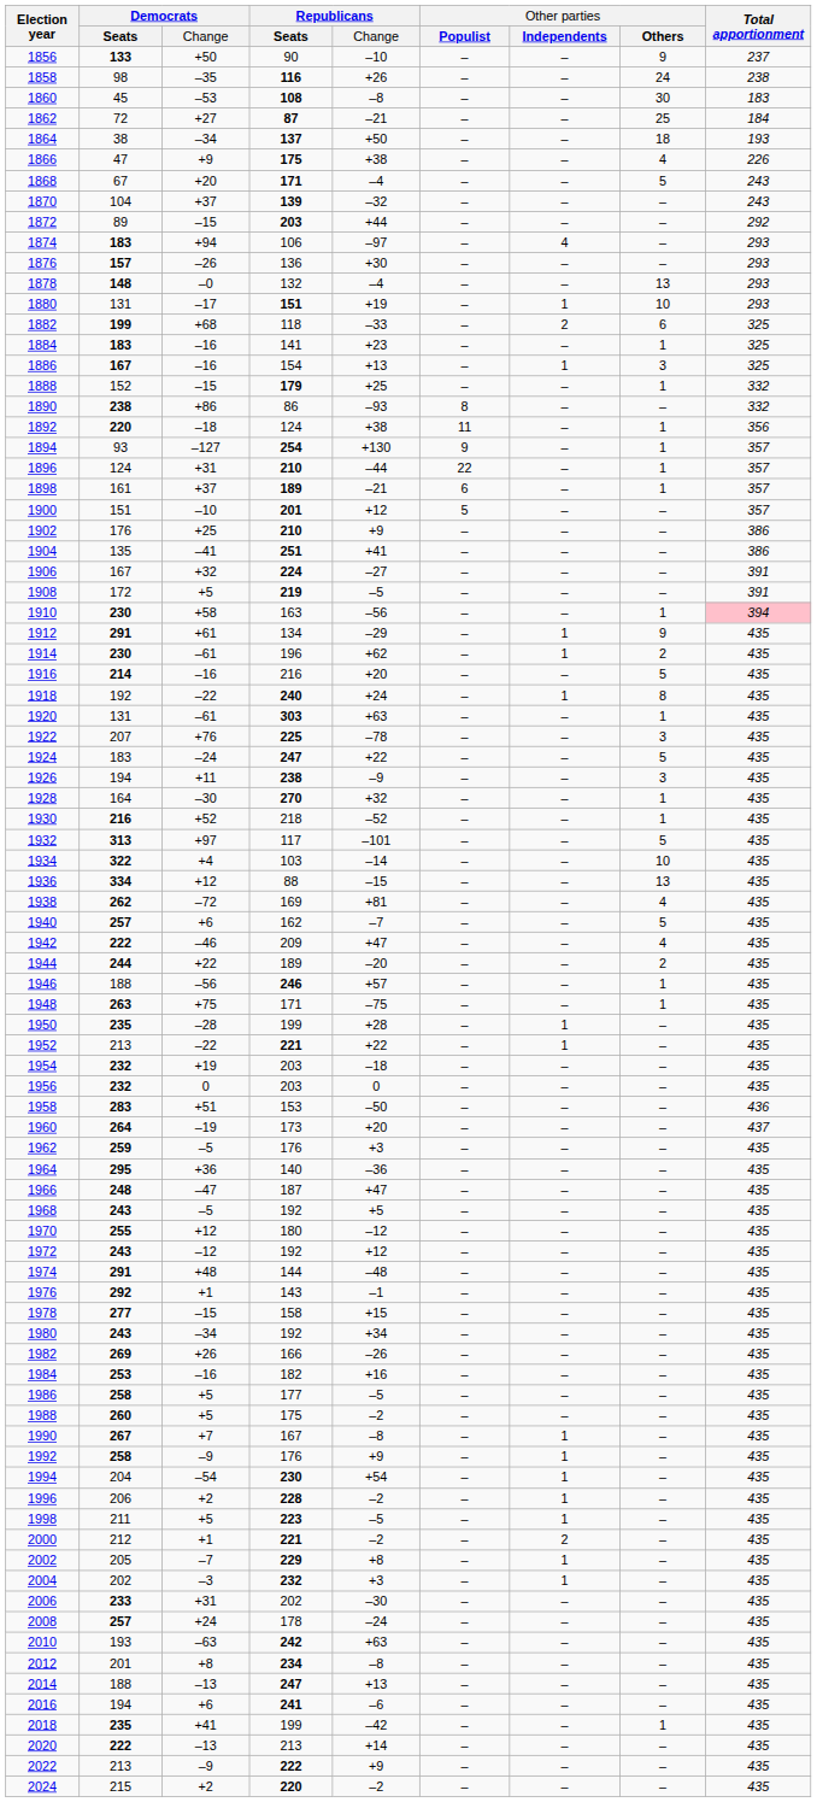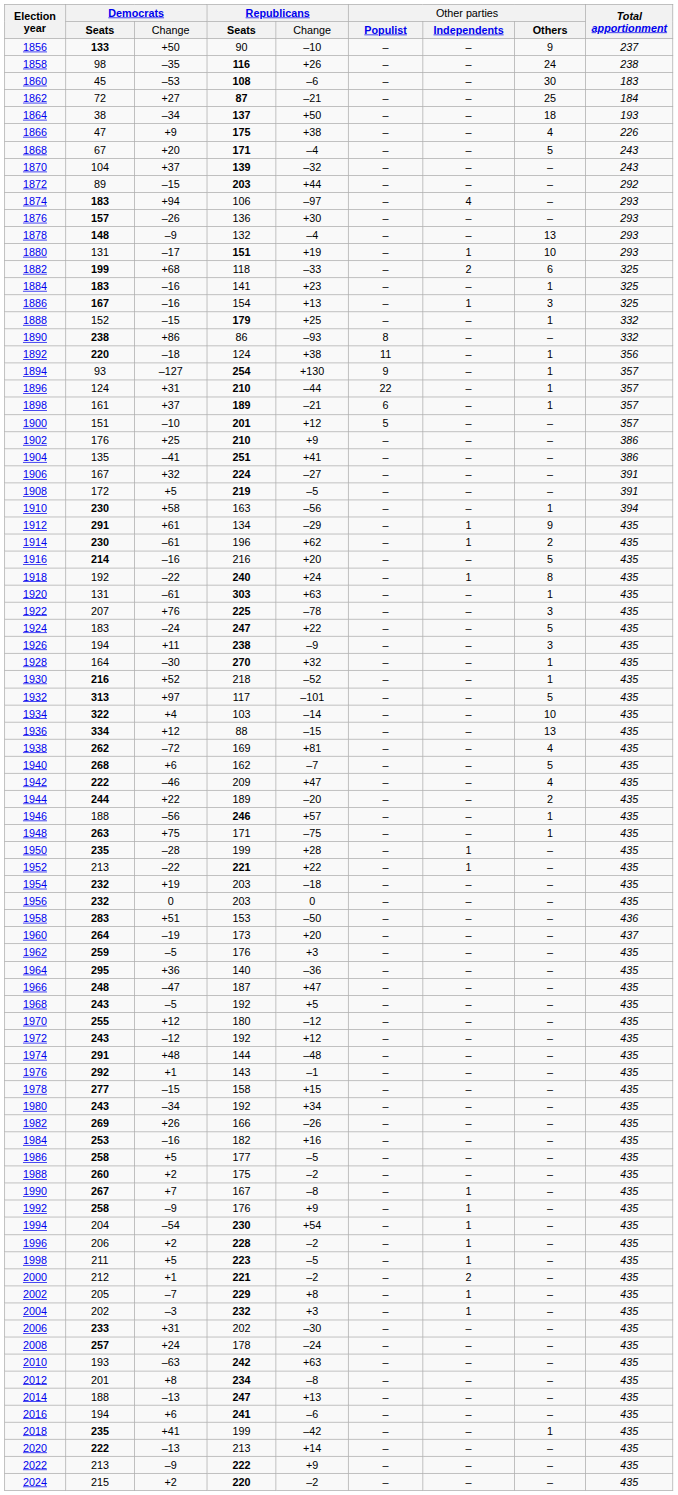 <table class="wikitable sortable" style="width:62em; margin: 1em auto 1em auto; font-size:95%; text-align:center;">
 <tr>
 <th rowspan="2" style="width:6em;">Election<br>year</th>
 <th colspan="2" style="width:16em;"><a href='#'>Democrats</a></th>
 <th colspan="2" style="width:16em;"><a href='#'>Republicans</a></th>
 <td colspan="3" style="width:16em; background:#F2F2F2;">Other parties</td>
 <th rowspan="2" style="width:8em;"><em>Total<br><a href='#'>apportionment</a></em></th>
 </tr>
 <tr>
 <th style="width:8em;">Seats</th>
 <td style="width:8em; background:#F2F2F2;">Change</td>
 <th style="width:8em;">Seats</th>
 <td style="width:8em; background:#F2F2F2;">Change</td>
 <th style="width:8em;"><a href='#'>Populist</a></th>
 <th style="width:9em;"><a href='#'>Independents</a></th>
 <th style="width:8em;">Others</th>
 </tr>
 <tr>
 <td><a href='#'>1856</a></td>
 <td><strong>133</strong></td>
 <td>+50</td>
 <td>90</td>
 <td>–10</td>
 <td>–</td>
 <td>–</td>
 <td>9</td>
 <td><em>237</em></td>
 </tr>
 <tr>
 <td><a href='#'>1858</a></td>
 <td>98</td>
 <td>–35</td>
 <td><strong>116</strong></td>
 <td>+26</td>
 <td>–</td>
 <td>–</td>
 <td>24</td>
 <td><em>238</em></td>
 </tr>
 <tr>
 <td><a href='#'>1860</a></td>
 <td>45</td>
 <td>–53</td>
 <td><strong>108</strong></td>
-<td>–8</td>
+<td>–6</td>
 <td>–</td>
 <td>–</td>
 <td>30</td>
 <td><em>183</em></td>
 </tr>
 <tr>
 <td><a href='#'>1862</a></td>
 <td>72</td>
 <td>+27</td>
 <td><strong>87</strong></td>
 <td>–21</td>
 <td>–</td>
 <td>–</td>
 <td>25</td>
 <td><em>184</em></td>
 </tr>
 <tr>
 <td><a href='#'>1864</a></td>
 <td>38</td>
 <td>–34</td>
 <td><strong>137</strong></td>
 <td>+50</td>
 <td>–</td>
 <td>–</td>
 <td>18</td>
 <td><em>193</em></td>
 </tr>
 <tr>
 <td><a href='#'>1866</a></td>
 <td>47</td>
 <td>+9</td>
 <td><strong>175</strong></td>
 <td>+38</td>
 <td>–</td>
 <td>–</td>
 <td>4</td>
 <td><em>226</em></td>
 </tr>
 <tr>
 <td><a href='#'>1868</a></td>
 <td>67</td>
 <td>+20</td>
 <td><strong>171</strong></td>
 <td>–4</td>
 <td>–</td>
 <td>–</td>
 <td>5</td>
 <td><em>243</em></td>
 </tr>
 <tr>
 <td><a href='#'>1870</a></td>
 <td>104</td>
 <td>+37</td>
 <td><strong>139</strong></td>
 <td>–32</td>
 <td>–</td>
 <td>–</td>
 <td>–</td>
 <td><em>243</em></td>
 </tr>
 <tr>
 <td><a href='#'>1872</a></td>
 <td>89</td>
 <td>–15</td>
 <td><strong>203</strong></td>
 <td>+44</td>
 <td>–</td>
 <td>–</td>
 <td>–</td>
 <td><em>292</em></td>
 </tr>
 <tr>
 <td><a href='#'>1874</a></td>
 <td><strong>183</strong></td>
 <td>+94</td>
 <td>106</td>
 <td>–97</td>
 <td>–</td>
 <td>4</td>
 <td>–</td>
 <td><em>293</em></td>
 </tr>
 <tr>
 <td><a href='#'>1876</a></td>
 <td><strong>157</strong></td>
 <td>–26</td>
 <td>136</td>
 <td>+30</td>
 <td>–</td>
 <td>–</td>
 <td>–</td>
 <td><em>293</em></td>
 </tr>
 <tr>
 <td><a href='#'>1878</a></td>
 <td><strong>148</strong></td>
-<td>–0</td>
+<td>–9</td>
 <td>132</td>
 <td>–4</td>
 <td>–</td>
 <td>–</td>
 <td>13</td>
 <td><em>293</em></td>
 </tr>
 <tr>
 <td><a href='#'>1880</a></td>
 <td>131</td>
 <td>–17</td>
 <td><strong>151</strong></td>
 <td>+19</td>
 <td>–</td>
 <td>1</td>
 <td>10</td>
 <td><em>293</em></td>
 </tr>
 <tr>
 <td><a href='#'>1882</a></td>
 <td><strong>199</strong></td>
 <td>+68</td>
 <td>118</td>
 <td>–33</td>
 <td>–</td>
 <td>2</td>
 <td>6</td>
 <td><em>325</em></td>
 </tr>
 <tr>
 <td><a href='#'>1884</a></td>
 <td><strong>183</strong></td>
 <td>–16</td>
 <td>141</td>
 <td>+23</td>
 <td>–</td>
 <td>–</td>
 <td>1</td>
 <td><em>325</em></td>
 </tr>
 <tr>
 <td><a href='#'>1886</a></td>
 <td><strong>167</strong></td>
 <td>–16</td>
 <td>154</td>
 <td>+13</td>
 <td>–</td>
 <td>1</td>
 <td>3</td>
 <td><em>325</em></td>
 </tr>
 <tr>
 <td><a href='#'>1888</a></td>
 <td>152</td>
 <td>–15</td>
 <td><strong>179</strong></td>
 <td>+25</td>
 <td>–</td>
 <td>–</td>
 <td>1</td>
 <td><em>332</em></td>
 </tr>
 <tr>
 <td><a href='#'>1890</a></td>
 <td><strong>238</strong></td>
 <td>+86</td>
 <td>86</td>
 <td>–93</td>
 <td>8</td>
 <td>–</td>
 <td>–</td>
 <td><em>332</em></td>
 </tr>
 <tr>
 <td><a href='#'>1892</a></td>
 <td><strong>220</strong></td>
 <td>–18</td>
 <td>124</td>
 <td>+38</td>
 <td>11</td>
 <td>–</td>
 <td>1</td>
 <td><em>356</em></td>
 </tr>
 <tr>
 <td><a href='#'>1894</a></td>
 <td>93</td>
 <td>–127</td>
 <td><strong>254</strong></td>
 <td>+130</td>
 <td>9</td>
 <td>–</td>
 <td>1</td>
 <td><em>357</em></td>
 </tr>
 <tr>
 <td><a href='#'>1896</a></td>
 <td>124</td>
 <td>+31</td>
 <td><strong>210</strong></td>
 <td>–44</td>
 <td>22</td>
 <td>–</td>
 <td>1</td>
 <td><em>357</em></td>
 </tr>
 <tr>
 <td><a href='#'>1898</a></td>
 <td>161</td>
 <td>+37</td>
 <td><strong>189</strong></td>
 <td>–21</td>
 <td>6</td>
 <td>–</td>
 <td>1</td>
 <td><em>357</em></td>
 </tr>
 <tr>
 <td><a href='#'>1900</a></td>
 <td>151</td>
 <td>–10</td>
 <td><strong>201</strong></td>
 <td>+12</td>
 <td>5</td>
 <td>–</td>
 <td>–</td>
 <td><em>357</em></td>
 </tr>
 <tr>
 <td><a href='#'>1902</a></td>
 <td>176</td>
 <td>+25</td>
 <td><strong>210</strong></td>
 <td>+9</td>
 <td>–</td>
 <td>–</td>
 <td>–</td>
 <td><em>386</em></td>
 </tr>
 <tr>
 <td><a href='#'>1904</a></td>
 <td>135</td>
 <td>–41</td>
 <td><strong>251</strong></td>
 <td>+41</td>
 <td>–</td>
 <td>–</td>
 <td>–</td>
 <td><em>386</em></td>
 </tr>
 <tr>
 <td><a href='#'>1906</a></td>
 <td>167</td>
 <td>+32</td>
 <td><strong>224</strong></td>
 <td>–27</td>
 <td>–</td>
 <td>–</td>
 <td>–</td>
 <td><em>391</em></td>
 </tr>
 <tr>
 <td><a href='#'>1908</a></td>
 <td>172</td>
 <td>+5</td>
 <td><strong>219</strong></td>
 <td>–5</td>
 <td>–</td>
 <td>–</td>
 <td>–</td>
 <td><em>391</em></td>
 </tr>
 <tr>
 <td><a href='#'>1910</a></td>
 <td><strong>230</strong></td>
 <td>+58</td>
 <td>163</td>
 <td>–56</td>
 <td>–</td>
 <td>–</td>
 <td>1</td>
-<td style="background: pink;"><em>394</em></td>
+<td><em>394</em></td>
 </tr>
 <tr>
 <td><a href='#'>1912</a></td>
 <td><strong>291</strong></td>
 <td>+61</td>
 <td>134</td>
 <td>–29</td>
 <td>–</td>
 <td>1</td>
 <td>9</td>
 <td><em>435</em></td>
 </tr>
 <tr>
 <td><a href='#'>1914</a></td>
 <td><strong>230</strong></td>
 <td>–61</td>
 <td>196</td>
 <td>+62</td>
 <td>–</td>
 <td>1</td>
 <td>2</td>
 <td><em>435</em></td>
 </tr>
 <tr>
 <td><a href='#'>1916</a></td>
 <td><strong>214</strong></td>
 <td>–16</td>
 <td>216</td>
 <td>+20</td>
 <td>–</td>
 <td>–</td>
 <td>5</td>
 <td><em>435</em></td>
 </tr>
 <tr>
 <td><a href='#'>1918</a></td>
 <td>192</td>
 <td>–22</td>
 <td><strong>240</strong></td>
 <td>+24</td>
 <td>–</td>
 <td>1</td>
 <td>8</td>
 <td><em>435</em></td>
 </tr>
 <tr>
 <td><a href='#'>1920</a></td>
 <td>131</td>
 <td>–61</td>
 <td><strong>303</strong></td>
 <td>+63</td>
 <td>–</td>
 <td>–</td>
 <td>1</td>
 <td><em>435</em></td>
 </tr>
 <tr>
 <td><a href='#'>1922</a></td>
 <td>207</td>
 <td>+76</td>
 <td><strong>225</strong></td>
 <td>–78</td>
 <td>–</td>
 <td>–</td>
 <td>3</td>
 <td><em>435</em></td>
 </tr>
 <tr>
 <td><a href='#'>1924</a></td>
 <td>183</td>
 <td>–24</td>
 <td><strong>247</strong></td>
 <td>+22</td>
 <td>–</td>
 <td>–</td>
 <td>5</td>
 <td><em>435</em></td>
 </tr>
 <tr>
 <td><a href='#'>1926</a></td>
 <td>194</td>
 <td>+11</td>
 <td><strong>238</strong></td>
 <td>–9</td>
 <td>–</td>
 <td>–</td>
 <td>3</td>
 <td><em>435</em></td>
 </tr>
 <tr>
 <td><a href='#'>1928</a></td>
 <td>164</td>
 <td>–30</td>
 <td><strong>270</strong></td>
 <td>+32</td>
 <td>–</td>
 <td>–</td>
 <td>1</td>
 <td><em>435</em></td>
 </tr>
 <tr>
 <td><a href='#'>1930</a></td>
 <td><strong>216</strong></td>
 <td>+52</td>
 <td>218</td>
 <td>–52</td>
 <td>–</td>
 <td>–</td>
 <td>1</td>
 <td><em>435</em></td>
 </tr>
 <tr>
 <td><a href='#'>1932</a></td>
 <td><strong>313</strong></td>
 <td>+97</td>
 <td>117</td>
 <td>–101</td>
 <td>–</td>
 <td>–</td>
 <td>5</td>
 <td><em>435</em></td>
 </tr>
 <tr>
 <td><a href='#'>1934</a></td>
 <td><strong>322</strong></td>
 <td>+4</td>
 <td>103</td>
 <td>–14</td>
 <td>–</td>
 <td>–</td>
 <td>10</td>
 <td><em>435</em></td>
 </tr>
 <tr>
 <td><a href='#'>1936</a></td>
 <td><strong>334</strong></td>
 <td>+12</td>
 <td>88</td>
 <td>–15</td>
 <td>–</td>
 <td>–</td>
 <td>13</td>
 <td><em>435</em></td>
 </tr>
 <tr>
 <td><a href='#'>1938</a></td>
 <td><strong>262</strong></td>
 <td>–72</td>
 <td>169</td>
 <td>+81</td>
 <td>–</td>
 <td>–</td>
 <td>4</td>
 <td><em>435</em></td>
 </tr>
 <tr>
 <td><a href='#'>1940</a></td>
-<td><strong>257</strong></td>
+<td><strong>268</strong></td>
 <td>+6</td>
 <td>162</td>
 <td>–7</td>
 <td>–</td>
 <td>–</td>
 <td>5</td>
 <td><em>435</em></td>
 </tr>
 <tr>
 <td><a href='#'>1942</a></td>
 <td><strong>222</strong></td>
 <td>–46</td>
 <td>209</td>
 <td>+47</td>
 <td>–</td>
 <td>–</td>
 <td>4</td>
 <td><em>435</em></td>
 </tr>
 <tr>
 <td><a href='#'>1944</a></td>
 <td><strong>244</strong></td>
 <td>+22</td>
 <td>189</td>
 <td>–20</td>
 <td>–</td>
 <td>–</td>
 <td>2</td>
 <td><em>435</em></td>
 </tr>
 <tr>
 <td><a href='#'>1946</a></td>
 <td>188</td>
 <td>–56</td>
 <td><strong>246</strong></td>
 <td>+57</td>
 <td>–</td>
 <td>–</td>
 <td>1</td>
 <td><em>435</em></td>
 </tr>
 <tr>
 <td><a href='#'>1948</a></td>
 <td><strong>263</strong></td>
 <td>+75</td>
 <td>171</td>
 <td>–75</td>
 <td>–</td>
 <td>–</td>
 <td>1</td>
 <td><em>435</em></td>
 </tr>
 <tr>
 <td><a href='#'>1950</a></td>
 <td><strong>235</strong></td>
 <td>–28</td>
 <td>199</td>
 <td>+28</td>
 <td>–</td>
 <td>1</td>
 <td>–</td>
 <td><em>435</em></td>
 </tr>
 <tr>
 <td><a href='#'>1952</a></td>
 <td>213</td>
 <td>–22</td>
 <td><strong>221</strong></td>
 <td>+22</td>
 <td>–</td>
 <td>1</td>
 <td>–</td>
 <td><em>435</em></td>
 </tr>
 <tr>
 <td><a href='#'>1954</a></td>
 <td><strong>232</strong></td>
 <td>+19</td>
 <td>203</td>
 <td>–18</td>
 <td>–</td>
 <td>–</td>
 <td>–</td>
 <td><em>435</em></td>
 </tr>
 <tr>
 <td><a href='#'>1956</a></td>
 <td><strong>232</strong></td>
 <td>0</td>
 <td>203</td>
 <td>0</td>
 <td>–</td>
 <td>–</td>
 <td>–</td>
 <td><em>435</em></td>
 </tr>
 <tr>
 <td><a href='#'>1958</a></td>
 <td><strong>283</strong></td>
 <td>+51</td>
 <td>153</td>
 <td>–50</td>
 <td>–</td>
 <td>–</td>
 <td>–</td>
 <td><em>436</em></td>
 </tr>
 <tr>
 <td><a href='#'>1960</a></td>
 <td><strong>264</strong></td>
 <td>–19</td>
 <td>173</td>
 <td>+20</td>
 <td>–</td>
 <td>–</td>
 <td>–</td>
 <td><em>437</em></td>
 </tr>
 <tr>
 <td><a href='#'>1962</a></td>
 <td><strong>259</strong></td>
 <td>–5</td>
 <td>176</td>
 <td>+3</td>
 <td>–</td>
 <td>–</td>
 <td>–</td>
 <td><em>435</em></td>
 </tr>
 <tr>
 <td><a href='#'>1964</a></td>
 <td><strong>295</strong></td>
 <td>+36</td>
 <td>140</td>
 <td>–36</td>
 <td>–</td>
 <td>–</td>
 <td>–</td>
 <td><em>435</em></td>
 </tr>
 <tr>
 <td><a href='#'>1966</a></td>
 <td><strong>248</strong></td>
 <td>–47</td>
 <td>187</td>
 <td>+47</td>
 <td>–</td>
 <td>–</td>
 <td>–</td>
 <td><em>435</em></td>
 </tr>
 <tr>
 <td><a href='#'>1968</a></td>
 <td><strong>243</strong></td>
 <td>–5</td>
 <td>192</td>
 <td>+5</td>
 <td>–</td>
 <td>–</td>
 <td>–</td>
 <td><em>435</em></td>
 </tr>
 <tr>
 <td><a href='#'>1970</a></td>
 <td><strong>255</strong></td>
 <td>+12</td>
 <td>180</td>
 <td>–12</td>
 <td>–</td>
 <td>–</td>
 <td>–</td>
 <td><em>435</em></td>
 </tr>
 <tr>
 <td><a href='#'>1972</a></td>
 <td><strong>243</strong></td>
 <td>–12</td>
 <td>192</td>
 <td>+12</td>
 <td>–</td>
 <td>–</td>
 <td>–</td>
 <td><em>435</em></td>
 </tr>
 <tr>
 <td><a href='#'>1974</a></td>
 <td><strong>291</strong></td>
 <td>+48</td>
 <td>144</td>
 <td>–48</td>
 <td>–</td>
 <td>–</td>
 <td>–</td>
 <td><em>435</em></td>
 </tr>
 <tr>
 <td><a href='#'>1976</a></td>
 <td><strong>292</strong></td>
 <td>+1</td>
 <td>143</td>
 <td>–1</td>
 <td>–</td>
 <td>–</td>
 <td>–</td>
 <td><em>435</em></td>
 </tr>
 <tr>
 <td><a href='#'>1978</a></td>
 <td><strong>277</strong></td>
 <td>–15</td>
 <td>158</td>
 <td>+15</td>
 <td>–</td>
 <td>–</td>
 <td>–</td>
 <td><em>435</em></td>
 </tr>
 <tr>
 <td><a href='#'>1980</a></td>
 <td><strong>243</strong></td>
 <td>–34</td>
 <td>192</td>
 <td>+34</td>
 <td>–</td>
 <td>–</td>
 <td>–</td>
 <td><em>435</em></td>
 </tr>
 <tr>
 <td><a href='#'>1982</a></td>
 <td><strong>269</strong></td>
 <td>+26</td>
 <td>166</td>
 <td>–26</td>
 <td>–</td>
 <td>–</td>
 <td>–</td>
 <td><em>435</em></td>
 </tr>
 <tr>
 <td><a href='#'>1984</a></td>
 <td><strong>253</strong></td>
 <td>–16</td>
 <td>182</td>
 <td>+16</td>
 <td>–</td>
 <td>–</td>
 <td>–</td>
 <td><em>435</em></td>
 </tr>
 <tr>
 <td><a href='#'>1986</a></td>
 <td><strong>258</strong></td>
 <td>+5</td>
 <td>177</td>
 <td>–5</td>
 <td>–</td>
 <td>–</td>
 <td>–</td>
 <td><em>435</em></td>
 </tr>
 <tr>
 <td><a href='#'>1988</a></td>
 <td><strong>260</strong></td>
-<td>+5</td>
+<td>+2</td>
 <td>175</td>
 <td>–2</td>
 <td>–</td>
 <td>–</td>
 <td>–</td>
 <td><em>435</em></td>
 </tr>
 <tr>
 <td><a href='#'>1990</a></td>
 <td><strong>267</strong></td>
 <td>+7</td>
 <td>167</td>
 <td>–8</td>
 <td>–</td>
 <td>1</td>
 <td>–</td>
 <td><em>435</em></td>
 </tr>
 <tr>
 <td><a href='#'>1992</a></td>
 <td><strong>258</strong></td>
 <td>–9</td>
 <td>176</td>
 <td>+9</td>
 <td>–</td>
 <td>1</td>
 <td>–</td>
 <td><em>435</em></td>
 </tr>
 <tr>
 <td><a href='#'>1994</a></td>
 <td>204</td>
 <td>–54</td>
 <td><strong>230</strong></td>
 <td>+54</td>
 <td>–</td>
 <td>1</td>
 <td>–</td>
 <td><em>435</em></td>
 </tr>
 <tr>
 <td><a href='#'>1996</a></td>
 <td>206</td>
 <td>+2</td>
 <td><strong>228</strong></td>
 <td>–2</td>
 <td>–</td>
 <td>1</td>
 <td>–</td>
 <td><em>435</em></td>
 </tr>
 <tr>
 <td><a href='#'>1998</a></td>
 <td>211</td>
 <td>+5</td>
 <td><strong>223</strong></td>
 <td>–5</td>
 <td>–</td>
 <td>1</td>
 <td>–</td>
 <td><em>435</em></td>
 </tr>
 <tr>
 <td><a href='#'>2000</a></td>
 <td>212</td>
 <td>+1</td>
 <td><strong>221</strong></td>
 <td>–2</td>
 <td>–</td>
 <td>2</td>
 <td>–</td>
 <td><em>435</em></td>
 </tr>
 <tr>
 <td><a href='#'>2002</a></td>
 <td>205</td>
 <td>–7</td>
 <td><strong>229</strong></td>
 <td>+8</td>
 <td>–</td>
 <td>1</td>
 <td>–</td>
 <td><em>435</em></td>
 </tr>
 <tr>
 <td><a href='#'>2004</a></td>
 <td>202</td>
 <td>–3</td>
 <td><strong>232</strong></td>
 <td>+3</td>
 <td>–</td>
 <td>1</td>
 <td>–</td>
 <td><em>435</em></td>
 </tr>
 <tr>
 <td><a href='#'>2006</a></td>
 <td><strong>233</strong></td>
 <td>+31</td>
 <td>202</td>
 <td>–30</td>
 <td>–</td>
 <td>–</td>
 <td>–</td>
 <td><em>435</em></td>
 </tr>
 <tr>
 <td><a href='#'>2008</a></td>
 <td><strong>257</strong></td>
 <td>+24</td>
 <td>178</td>
 <td>–24</td>
 <td>–</td>
 <td>–</td>
 <td>–</td>
 <td><em>435</em></td>
 </tr>
 <tr>
 <td><a href='#'>2010</a></td>
 <td>193</td>
 <td>–63</td>
 <td><strong>242</strong></td>
 <td>+63</td>
 <td>–</td>
 <td>–</td>
 <td>–</td>
 <td><em>435</em></td>
 </tr>
 <tr>
 <td><a href='#'>2012</a></td>
 <td>201</td>
 <td>+8</td>
 <td><strong>234</strong></td>
 <td>–8</td>
 <td>–</td>
 <td>–</td>
 <td>–</td>
 <td><em>435</em></td>
 </tr>
 <tr>
 <td><a href='#'>2014</a></td>
 <td>188</td>
 <td>–13</td>
 <td><strong>247</strong></td>
 <td>+13</td>
 <td>–</td>
 <td>–</td>
 <td>–</td>
 <td><em>435</em></td>
 </tr>
 <tr>
 <td><a href='#'>2016</a></td>
 <td>194</td>
 <td>+6</td>
 <td><strong>241</strong></td>
 <td>–6</td>
 <td>–</td>
 <td>–</td>
 <td>–</td>
 <td><em>435</em></td>
 </tr>
 <tr>
 <td><a href='#'>2018</a></td>
 <td><strong>235</strong></td>
 <td>+41</td>
 <td>199</td>
 <td>–42</td>
 <td>–</td>
 <td>–</td>
 <td>1</td>
 <td><em>435</em></td>
 </tr>
 <tr>
 <td><a href='#'>2020</a></td>
 <td><strong>222</strong></td>
 <td>–13</td>
 <td>213</td>
 <td>+14</td>
 <td>–</td>
 <td>–</td>
 <td>–</td>
 <td><em>435</em></td>
 </tr>
 <tr>
 <td><a href='#'>2022</a></td>
 <td>213</td>
 <td>–9</td>
 <td><strong>222</strong></td>
 <td>+9</td>
 <td>–</td>
 <td>–</td>
 <td>–</td>
 <td><em>435</em></td>
 </tr>
 <tr>
 <td><a href='#'>2024</a></td>
 <td>215</td>
 <td>+2</td>
 <td><strong>220</strong></td>
 <td>–2</td>
 <td>–</td>
 <td>–</td>
 <td>–</td>
 <td><em>435</em></td>
 </tr>
 </table>
